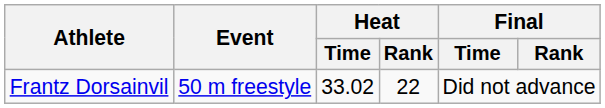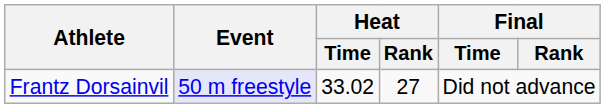 <table class=wikitable style="font-size:90%">
 <tr>
 <th rowspan="2">Athlete</th>
 <th rowspan="2">Event</th>
 <th colspan="2">Heat</th>
 <th colspan="2">Final</th>
 </tr>
 <tr style="font-size:95%">
 <th>Time</th>
 <th>Rank</th>
 <th>Time</th>
 <th>Rank</th>
 </tr>
 <tr align=center>
 <td align=left><a href='#'>Frantz Dorsainvil</a></td>
-<td align=left><a href='#'>50 m freestyle</a></td>
+<td align=left style="background: lavender;"><a href='#'>50 m freestyle</a></td>
 <td>33.02</td>
-<td>22</td>
+<td>27</td>
 <td colspan=2>Did not advance</td>
 </tr>
 </table>
